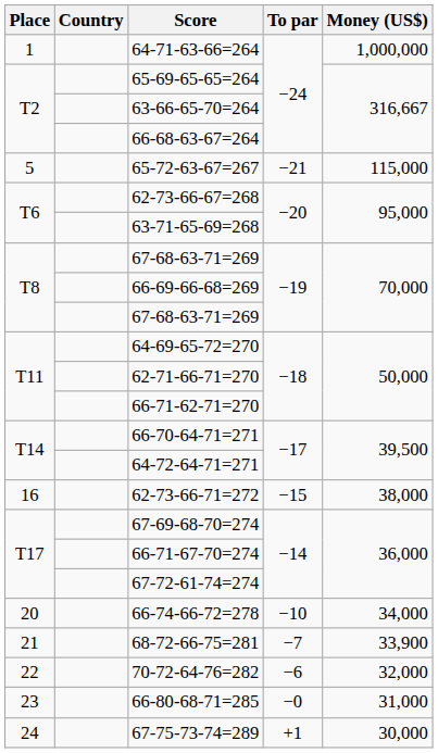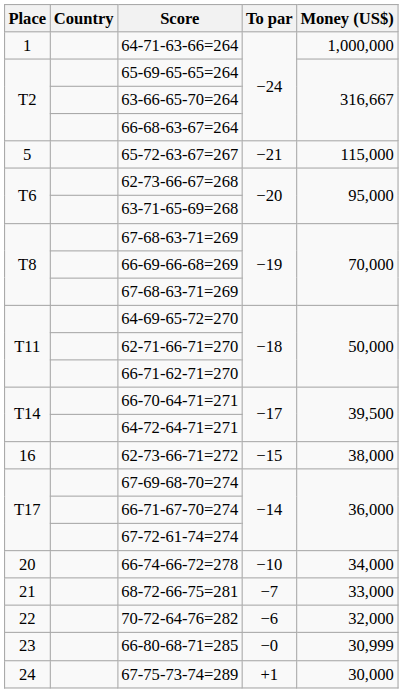 <table class="wikitable" style="font-size:95%;">
 <tr>
 <th>Place</th>
 <th>Country</th>
 <th>Score</th>
 <th>To par</th>
 <th>Money (US$)</th>
 </tr>
 <tr>
 <td align=center>1</td>
 <td></td>
 <td>64-71-63-66=264</td>
 <td align=center rowspan=4>−24</td>
 <td align=right>1,000,000</td>
 </tr>
 <tr>
 <td align=center rowspan=3>T2</td>
 <td></td>
 <td>65-69-65-65=264</td>
 <td align=right rowspan=3>316,667</td>
 </tr>
 <tr>
 <td></td>
 <td>63-66-65-70=264</td>
 </tr>
 <tr>
 <td></td>
 <td>66-68-63-67=264</td>
 </tr>
 <tr>
 <td align=center>5</td>
 <td></td>
 <td>65-72-63-67=267</td>
 <td align=center>−21</td>
 <td align=right>115,000</td>
 </tr>
 <tr>
 <td align=center rowspan=2>T6</td>
 <td></td>
 <td>62-73-66-67=268</td>
 <td align=center rowspan=2>−20</td>
 <td align=right rowspan=2>95,000</td>
 </tr>
 <tr>
 <td></td>
 <td>63-71-65-69=268</td>
 </tr>
 <tr>
 <td align=center rowspan=3>T8</td>
 <td></td>
 <td>67-68-63-71=269</td>
 <td align=center rowspan=3>−19</td>
 <td align=right rowspan=3>70,000</td>
 </tr>
 <tr>
 <td></td>
 <td>66-69-66-68=269</td>
 </tr>
 <tr>
 <td></td>
 <td>67-68-63-71=269</td>
 </tr>
 <tr>
 <td align=center rowspan=3>T11</td>
 <td></td>
 <td>64-69-65-72=270</td>
 <td align=center rowspan=3>−18</td>
 <td align=right rowspan=3>50,000</td>
 </tr>
 <tr>
 <td></td>
 <td>62-71-66-71=270</td>
 </tr>
 <tr>
 <td></td>
 <td>66-71-62-71=270</td>
 </tr>
 <tr>
 <td align=center rowspan=2>T14</td>
 <td></td>
 <td>66-70-64-71=271</td>
 <td align=center rowspan=2>−17</td>
 <td align=right rowspan=2>39,500</td>
 </tr>
 <tr>
 <td></td>
 <td>64-72-64-71=271</td>
 </tr>
 <tr>
 <td align=center>16</td>
 <td></td>
 <td>62-73-66-71=272</td>
 <td align=center>−15</td>
 <td align=right>38,000</td>
 </tr>
 <tr>
 <td align=center rowspan=3>T17</td>
 <td></td>
 <td>67-69-68-70=274</td>
 <td align=center rowspan=3>−14</td>
 <td align=right rowspan=3>36,000</td>
 </tr>
 <tr>
 <td></td>
 <td>66-71-67-70=274</td>
 </tr>
 <tr>
 <td></td>
 <td>67-72-61-74=274</td>
 </tr>
 <tr>
 <td align=center>20</td>
 <td></td>
 <td>66-74-66-72=278</td>
 <td align=center>−10</td>
 <td align=right>34,000</td>
 </tr>
 <tr>
 <td align=center>21</td>
 <td></td>
 <td>68-72-66-75=281</td>
 <td align=center>−7</td>
-<td align=right>33,900</td>
+<td align=right>33,000</td>
 </tr>
 <tr>
 <td align=center>22</td>
 <td></td>
 <td>70-72-64-76=282</td>
 <td align=center>−6</td>
 <td align=right>32,000</td>
 </tr>
 <tr>
 <td align=center>23</td>
 <td></td>
 <td>66-80-68-71=285</td>
 <td align=center>−0</td>
-<td align=right>31,000</td>
+<td align=right>30,999</td>
 </tr>
 <tr>
 <td align=center>24</td>
 <td></td>
 <td>67-75-73-74=289</td>
 <td align=center>+1</td>
 <td align=right>30,000</td>
 </tr>
 </table>
